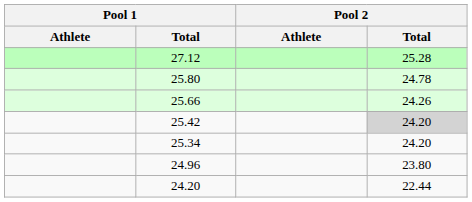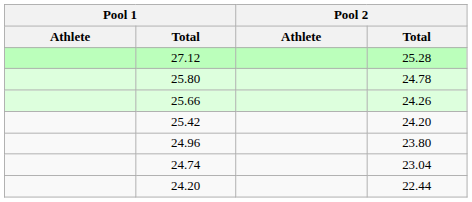 <table class="wikitable" style="font-size:90%; text-align:center;">
 <tr>
 <th colspan=2 width=250>Pool 1</th>
 <th colspan=2 width=250>Pool 2</th>
 </tr>
 <tr>
 <th>Athlete</th>
 <th>Total</th>
 <th>Athlete</th>
 <th>Total</th>
 </tr>
 <tr bgcolor=bbffbb>
 <td align=left></td>
 <td>27.12</td>
 <td align=left></td>
 <td>25.28</td>
 </tr>
 <tr bgcolor=ddffdd>
 <td align=left></td>
 <td>25.80</td>
 <td align=left></td>
 <td>24.78</td>
 </tr>
 <tr bgcolor=ddffdd>
 <td align=left></td>
 <td>25.66</td>
 <td align=left></td>
 <td>24.26</td>
 </tr>
 <tr>
 <td align=left></td>
 <td>25.42</td>
 <td align=left></td>
-<td style="background: lightgrey;">24.20</td>
-</tr>
-<tr>
-<td align=left></td>
-<td>25.34</td>
-<td align=left></td>
 <td>24.20</td>
 </tr>
 <tr>
 <td align=left></td>
 <td>24.96</td>
 <td align=left></td>
 <td>23.80</td>
 </tr>
 <tr>
 <td align=left></td>
+<td>24.74</td>
+<td align=left></td>
+<td>23.04</td>
+</tr>
+<tr>
+<td align=left></td>
 <td>24.20</td>
 <td align=left></td>
 <td>22.44</td>
 </tr>
 </table>
